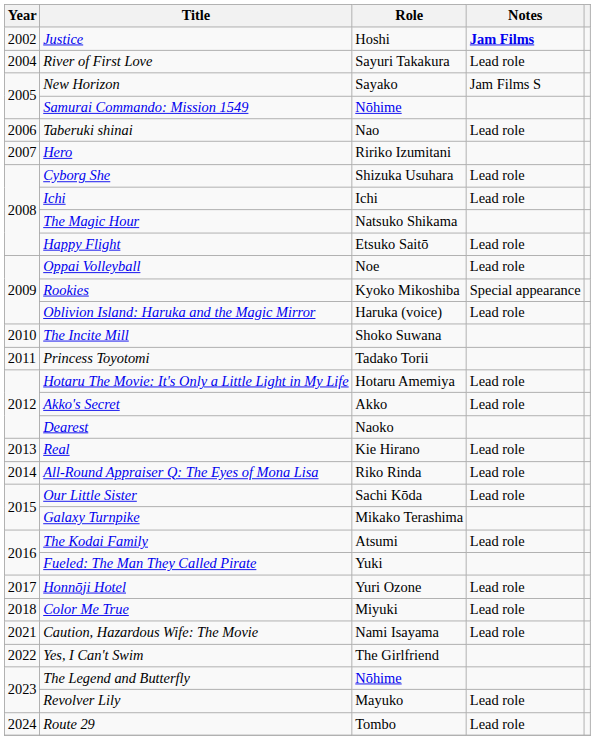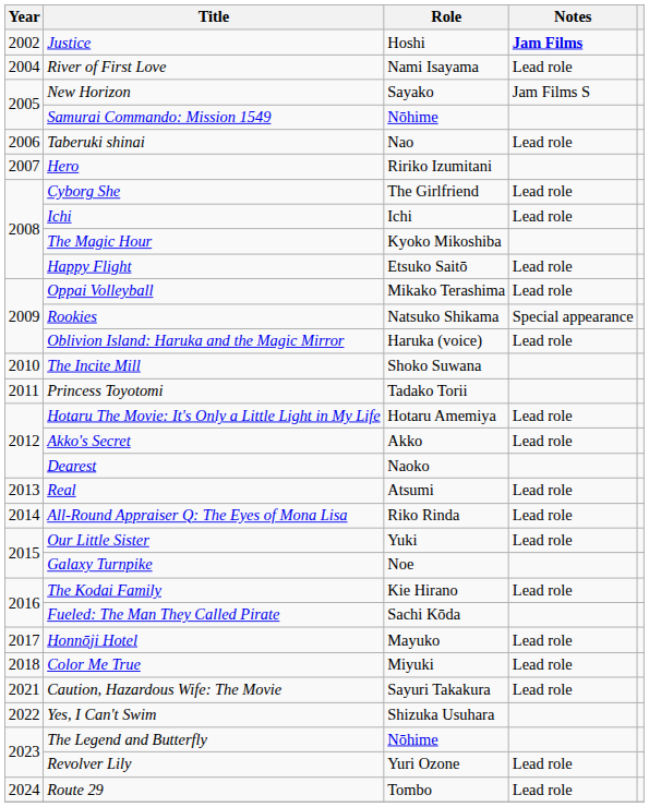 <table class="wikitable sortable">
 <tr>
 <th>Year</th>
 <th>Title</th>
 <th>Role</th>
 <th>Notes</th>
 <th class="unsortable"></th>
 </tr>
 <tr>
 <td>2002</td>
 <td><em><a href='#'>Justice</a></em></td>
 <td>Hoshi</td>
 <td><strong><a href='#'>Jam Films</a></strong></td>
 <td></td>
 </tr>
 <tr>
 <td>2004</td>
 <td><em>River of First Love</em></td>
-<td>Sayuri Takakura</td>
+<td>Nami Isayama</td>
 <td>Lead role</td>
 <td></td>
 </tr>
 <tr>
 <td rowspan=2>2005</td>
 <td><em>New Horizon</em></td>
 <td>Sayako</td>
 <td>Jam Films S</td>
 <td></td>
 </tr>
 <tr>
 <td><em><a href='#'>Samurai Commando: Mission 1549</a></em></td>
 <td><a href='#'>Nōhime</a></td>
 <td></td>
 <td></td>
 </tr>
 <tr>
 <td>2006</td>
 <td><em>Taberuki shinai</em></td>
 <td>Nao</td>
 <td>Lead role</td>
 <td></td>
 </tr>
 <tr>
 <td>2007</td>
 <td><em><a href='#'>Hero</a></em></td>
 <td>Ririko Izumitani</td>
 <td></td>
 <td></td>
 </tr>
 <tr>
 <td rowspan=4>2008</td>
 <td><em><a href='#'>Cyborg She</a></em></td>
-<td>Shizuka Usuhara</td>
+<td>The Girlfriend</td>
 <td>Lead role</td>
 <td></td>
 </tr>
 <tr>
 <td><em><a href='#'>Ichi</a></em></td>
 <td>Ichi</td>
 <td>Lead role</td>
 <td></td>
 </tr>
 <tr>
 <td><em><a href='#'>The Magic Hour</a></em></td>
-<td>Natsuko Shikama</td>
+<td>Kyoko Mikoshiba</td>
 <td></td>
 <td></td>
 </tr>
 <tr>
 <td><em><a href='#'>Happy Flight</a></em></td>
 <td>Etsuko Saitō</td>
 <td>Lead role</td>
 <td></td>
 </tr>
 <tr>
 <td rowspan=3>2009</td>
 <td><em><a href='#'>Oppai Volleyball</a></em></td>
-<td>Noe</td>
+<td>Mikako Terashima</td>
 <td>Lead role</td>
 <td></td>
 </tr>
 <tr>
 <td><em><a href='#'>Rookies</a></em></td>
-<td>Kyoko Mikoshiba</td>
+<td>Natsuko Shikama</td>
 <td>Special appearance</td>
 <td></td>
 </tr>
 <tr>
 <td><em><a href='#'>Oblivion Island: Haruka and the Magic Mirror</a></em></td>
 <td>Haruka (voice)</td>
 <td>Lead role</td>
 <td></td>
 </tr>
 <tr>
 <td>2010</td>
 <td><em><a href='#'>The Incite Mill</a></em></td>
 <td>Shoko Suwana</td>
 <td></td>
 <td></td>
 </tr>
 <tr>
 <td>2011</td>
 <td><em>Princess Toyotomi</em></td>
 <td>Tadako Torii</td>
 <td></td>
 <td></td>
 </tr>
 <tr>
 <td rowspan=3>2012</td>
 <td><em><a href='#'>Hotaru The Movie: It's Only a Little Light in My Life</a></em></td>
 <td>Hotaru Amemiya</td>
 <td>Lead role</td>
 <td></td>
 </tr>
 <tr>
 <td><em><a href='#'>Akko's Secret</a></em></td>
 <td>Akko</td>
 <td>Lead role</td>
 <td></td>
 </tr>
 <tr>
 <td><em><a href='#'>Dearest</a></em></td>
 <td>Naoko</td>
 <td></td>
 <td></td>
 </tr>
 <tr>
 <td>2013</td>
 <td><em><a href='#'>Real</a></em></td>
-<td>Kie Hirano</td>
+<td>Atsumi</td>
 <td>Lead role</td>
 <td></td>
 </tr>
 <tr>
 <td>2014</td>
 <td><em><a href='#'>All-Round Appraiser Q: The Eyes of Mona Lisa</a></em></td>
 <td>Riko Rinda</td>
 <td>Lead role</td>
 <td></td>
 </tr>
 <tr>
 <td rowspan=2>2015</td>
 <td><em><a href='#'>Our Little Sister</a></em></td>
-<td>Sachi Kōda</td>
+<td>Yuki</td>
 <td>Lead role</td>
 <td></td>
 </tr>
 <tr>
 <td><em><a href='#'>Galaxy Turnpike</a></em></td>
-<td>Mikako Terashima</td>
+<td>Noe</td>
 <td></td>
 <td></td>
 </tr>
 <tr>
 <td rowspan=2>2016</td>
 <td><em><a href='#'>The Kodai Family</a></em></td>
-<td>Atsumi</td>
+<td>Kie Hirano</td>
 <td>Lead role</td>
 <td></td>
 </tr>
 <tr>
 <td><em><a href='#'>Fueled: The Man They Called Pirate</a></em></td>
-<td>Yuki</td>
+<td>Sachi Kōda</td>
 <td></td>
 <td></td>
 </tr>
 <tr>
 <td>2017</td>
 <td><em><a href='#'>Honnōji Hotel</a></em></td>
-<td>Yuri Ozone</td>
+<td>Mayuko</td>
 <td>Lead role</td>
 <td></td>
 </tr>
 <tr>
 <td>2018</td>
 <td><em><a href='#'>Color Me True</a></em></td>
 <td>Miyuki</td>
 <td>Lead role</td>
 <td></td>
 </tr>
 <tr>
 <td>2021</td>
 <td><em>Caution, Hazardous Wife: The Movie</em></td>
-<td>Nami Isayama</td>
+<td>Sayuri Takakura</td>
 <td>Lead role</td>
 <td></td>
 </tr>
 <tr>
 <td>2022</td>
 <td><em>Yes, I Can't Swim</em></td>
-<td>The Girlfriend</td>
+<td>Shizuka Usuhara</td>
 <td></td>
 <td></td>
 </tr>
 <tr>
 <td rowspan=2>2023</td>
 <td><em>The Legend and Butterfly</em></td>
 <td><a href='#'>Nōhime</a></td>
 <td></td>
 <td></td>
 </tr>
 <tr>
 <td><em>Revolver Lily</em></td>
-<td>Mayuko</td>
+<td>Yuri Ozone</td>
 <td>Lead role</td>
 <td></td>
 </tr>
 <tr>
 <td>2024</td>
 <td><em>Route 29</em></td>
 <td>Tombo</td>
 <td>Lead role</td>
 <td></td>
 </tr>
 <tr>
 </tr>
 </table>
